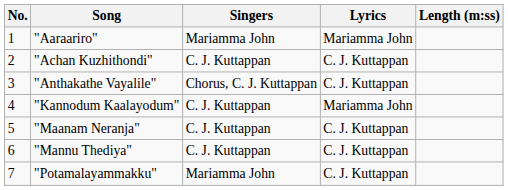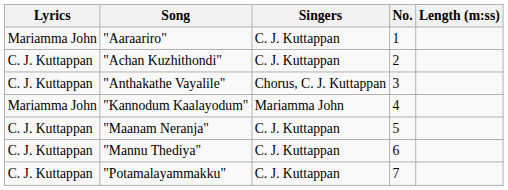 <table class="wikitable" style="font-size:95%;">
 <tr>
-<th>No.</th>
+<th>Lyrics</th>
 <th>Song</th>
 <th>Singers</th>
-<th>Lyrics</th>
+<th>No.</th>
 <th>Length (m:ss)</th>
 </tr>
 <tr>
+<td>Mariamma John</td>
+<td>"Aaraariro"</td>
+<td>C. J. Kuttappan</td>
 <td>1</td>
-<td>"Aaraariro"</td>
-<td>Mariamma John</td>
-<td>Mariamma John</td>
 <td></td>
 </tr>
 <tr>
-<td>2</td>
+<td>C. J. Kuttappan</td>
 <td>"Achan Kuzhithondi"</td>
 <td>C. J. Kuttappan</td>
-<td>C. J. Kuttappan</td>
+<td>2</td>
 <td></td>
 </tr>
 <tr>
-<td>3</td>
+<td>C. J. Kuttappan</td>
 <td>"Anthakathe Vayalile"</td>
 <td>Chorus, C. J. Kuttappan</td>
-<td>C. J. Kuttappan</td>
+<td>3</td>
 <td></td>
 </tr>
 <tr>
+<td>Mariamma John</td>
+<td>"Kannodum Kaalayodum"</td>
+<td>Mariamma John</td>
 <td>4</td>
-<td>"Kannodum Kaalayodum"</td>
-<td>C. J. Kuttappan</td>
-<td>Mariamma John</td>
 <td></td>
 </tr>
 <tr>
-<td>5</td>
+<td>C. J. Kuttappan</td>
 <td>"Maanam Neranja"</td>
 <td>C. J. Kuttappan</td>
-<td>C. J. Kuttappan</td>
+<td>5</td>
 <td></td>
 </tr>
 <tr>
-<td>6</td>
+<td>C. J. Kuttappan</td>
 <td>"Mannu Thediya"</td>
 <td>C. J. Kuttappan</td>
-<td>C. J. Kuttappan</td>
+<td>6</td>
 <td></td>
 </tr>
 <tr>
+<td>C. J. Kuttappan</td>
+<td>"Potamalayammakku"</td>
+<td>C. J. Kuttappan</td>
 <td>7</td>
-<td>"Potamalayammakku"</td>
-<td>Mariamma John</td>
-<td>C. J. Kuttappan</td>
 <td></td>
 </tr>
 </table>
